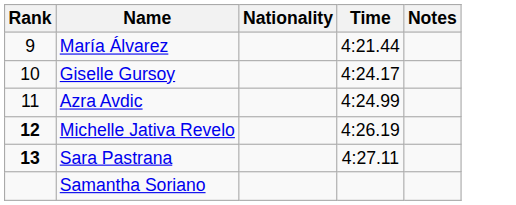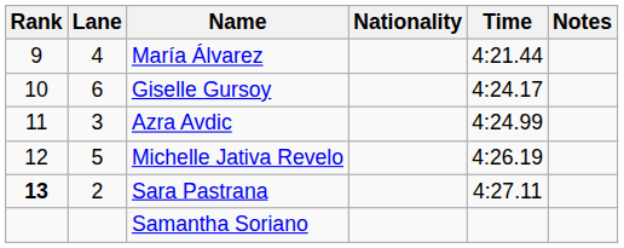 <table class="wikitable sortable" style="text-align:center">
 <tr>
 <th>Rank</th>
+<th>Lane</th>
 <th>Name</th>
 <th>Nationality</th>
 <th>Time</th>
 <th>Notes</th>
 </tr>
 <tr>
 <td>9</td>
+<td>4</td>
 <td align=left><a href='#'>María Álvarez</a></td>
 <td align=left></td>
 <td>4:21.44</td>
 <td></td>
 </tr>
 <tr>
 <td>10</td>
+<td>6</td>
 <td align=left><a href='#'>Giselle Gursoy</a></td>
 <td align=left></td>
 <td>4:24.17</td>
 <td></td>
 </tr>
 <tr>
 <td>11</td>
+<td>3</td>
 <td align=left><a href='#'>Azra Avdic</a></td>
 <td align=left></td>
 <td>4:24.99</td>
 <td></td>
 </tr>
 <tr>
-<td><strong>12</strong></td>
+<td>12</td>
+<td>5</td>
 <td align=left><a href='#'>Michelle Jativa Revelo</a></td>
 <td align=left></td>
 <td>4:26.19</td>
 <td></td>
 </tr>
 <tr>
 <td><strong>13</strong></td>
+<td>2</td>
 <td align=left><a href='#'>Sara Pastrana</a></td>
 <td align=left></td>
 <td>4:27.11</td>
 <td></td>
 </tr>
 <tr>
 <td></td>
+<td></td>
 <td align=left><a href='#'>Samantha Soriano</a></td>
 <td align=left></td>
 <td></td>
 <td></td>
 </tr>
 </table>
